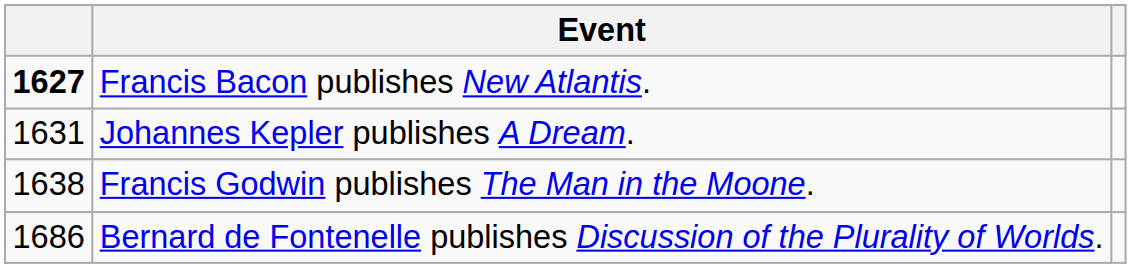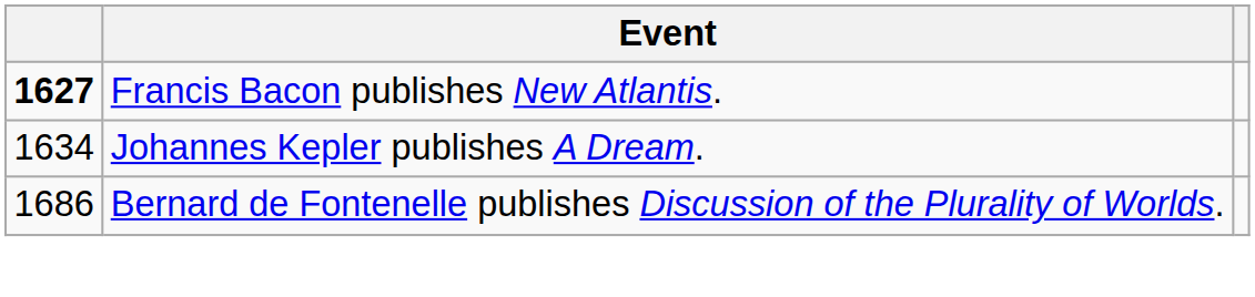 <table class="wikitable">
 <tr>
 <th scope="col"></th>
 <th scope="col">Event</th>
 <th></th>
 </tr>
 <tr>
 <td><strong>1627</strong></td>
 <td><a href='#'>Francis Bacon</a> publishes <em><a href='#'>New Atlantis</a></em>.</td>
 <td></td>
 </tr>
 <tr>
-<td>1631</td>
+<td>1634</td>
 <td><a href='#'>Johannes Kepler</a> publishes <em><a href='#'>A Dream</a></em>.</td>
-<td></td>
-</tr>
-<tr>
-<td>1638</td>
-<td><a href='#'>Francis Godwin</a> publishes <em><a href='#'>The Man in the Moone</a></em>.</td>
 <td></td>
 </tr>
 <tr>
 <td>1686</td>
 <td><a href='#'>Bernard de Fontenelle</a> publishes <em><a href='#'>Discussion of the Plurality of Worlds</a></em>.</td>
 <td></td>
 </tr>
 </table>
